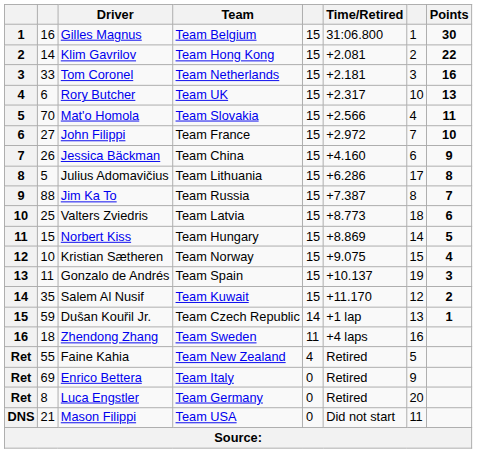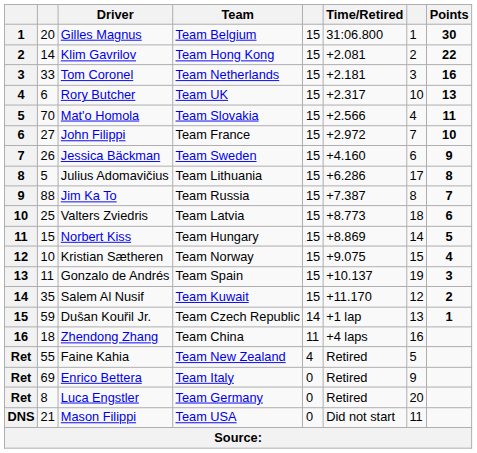 <table class="wikitable" style="font-size:85%;">
 <tr>
 <th scope="col"></th>
 <th scope="col"></th>
 <th scope="col">Driver</th>
 <th scope="col">Team</th>
 <th scope="col"></th>
 <th scope="col">Time/Retired</th>
 <th scope="col"></th>
 <th scope="col">Points</th>
 </tr>
 <tr>
 <th>1</th>
-<td>16</td>
+<td>20</td>
 <td><a href='#'>Gilles Magnus</a></td>
 <td> <a href='#'>Team Belgium</a></td>
 <td>15</td>
 <td>31:06.800</td>
 <td>1</td>
 <td align=center><strong>30</strong></td>
 </tr>
 <tr>
 <th>2</th>
 <td>14</td>
 <td><a href='#'>Klim Gavrilov</a></td>
 <td> <a href='#'>Team Hong Kong</a></td>
 <td>15</td>
 <td>+2.081</td>
 <td>2</td>
 <td align=center><strong>22</strong></td>
 </tr>
 <tr>
 <th>3</th>
 <td>33</td>
 <td><a href='#'>Tom Coronel</a></td>
 <td> <a href='#'>Team Netherlands</a></td>
 <td>15</td>
 <td>+2.181</td>
 <td>3</td>
 <td align=center><strong>16</strong></td>
 </tr>
 <tr>
 <th>4</th>
 <td>6</td>
 <td><a href='#'>Rory Butcher</a></td>
 <td> <a href='#'>Team UK</a></td>
 <td>15</td>
 <td>+2.317</td>
 <td>10</td>
 <td align=center><strong>13</strong></td>
 </tr>
 <tr>
 <th>5</th>
 <td>70</td>
 <td><a href='#'>Mat'o Homola</a></td>
 <td> <a href='#'>Team Slovakia</a></td>
 <td>15</td>
 <td>+2.566</td>
 <td>4</td>
 <td align=center><strong>11</strong></td>
 </tr>
 <tr>
 <th>6</th>
 <td>27</td>
 <td><a href='#'>John Filippi</a></td>
 <td> Team France</td>
 <td>15</td>
 <td>+2.972</td>
 <td>7</td>
 <td align=center><strong>10</strong></td>
 </tr>
 <tr>
 <th>7</th>
 <td>26</td>
 <td><a href='#'>Jessica Bäckman</a></td>
-<td> Team China</td>
+<td> <a href='#'>Team Sweden</a></td>
 <td>15</td>
 <td>+4.160</td>
 <td>6</td>
 <td align=center><strong>9</strong></td>
 </tr>
 <tr>
 <th>8</th>
 <td>5</td>
 <td>Julius Adomavičius</td>
 <td> Team Lithuania</td>
 <td>15</td>
 <td>+6.286</td>
 <td>17</td>
 <td align=center><strong>8</strong></td>
 </tr>
 <tr>
 <th>9</th>
 <td>88</td>
 <td><a href='#'>Jim Ka To</a></td>
 <td> Team Russia</td>
 <td>15</td>
 <td>+7.387</td>
 <td>8</td>
 <td align=center><strong>7</strong></td>
 </tr>
 <tr>
 <th>10</th>
 <td>25</td>
 <td>Valters Zviedris</td>
 <td> Team Latvia</td>
 <td>15</td>
 <td>+8.773</td>
 <td>18</td>
 <td align=center><strong>6</strong></td>
 </tr>
 <tr>
 <th>11</th>
 <td>15</td>
 <td><a href='#'>Norbert Kiss</a></td>
 <td> Team Hungary</td>
 <td>15</td>
 <td>+8.869</td>
 <td>14</td>
 <td align=center><strong>5</strong></td>
 </tr>
 <tr>
 <th>12</th>
 <td>10</td>
 <td>Kristian Sætheren</td>
 <td> Team Norway</td>
 <td>15</td>
 <td>+9.075</td>
 <td>15</td>
 <td align=center><strong>4</strong></td>
 </tr>
 <tr>
 <th>13</th>
 <td>11</td>
 <td>Gonzalo de Andrés</td>
 <td> Team Spain</td>
 <td>15</td>
 <td>+10.137</td>
 <td>19</td>
 <td align=center><strong>3</strong></td>
 </tr>
 <tr>
 <th>14</th>
 <td>35</td>
 <td>Salem Al Nusif</td>
 <td> <a href='#'>Team Kuwait</a></td>
 <td>15</td>
 <td>+11.170</td>
 <td>12</td>
 <td align=center><strong>2</strong></td>
 </tr>
 <tr>
 <th>15</th>
 <td>59</td>
 <td>Dušan Kouřil Jr.</td>
 <td> Team Czech Republic</td>
 <td>14</td>
 <td>+1 lap</td>
 <td>13</td>
 <td align=center><strong>1</strong></td>
 </tr>
 <tr>
 <th>16</th>
 <td>18</td>
 <td><a href='#'>Zhendong Zhang</a></td>
-<td> <a href='#'>Team Sweden</a></td>
+<td> Team China</td>
 <td>11</td>
 <td>+4 laps</td>
 <td>16</td>
 <td></td>
 </tr>
 <tr>
 <th>Ret</th>
 <td>55</td>
 <td>Faine Kahia</td>
 <td> <a href='#'>Team New Zealand</a></td>
 <td>4</td>
 <td>Retired</td>
 <td>5</td>
 <td></td>
 </tr>
 <tr>
 <th>Ret</th>
 <td>69</td>
 <td><a href='#'>Enrico Bettera</a></td>
 <td> <a href='#'>Team Italy</a></td>
 <td>0</td>
 <td>Retired</td>
 <td>9</td>
 <td></td>
 </tr>
 <tr>
 <th>Ret</th>
 <td>8</td>
 <td><a href='#'>Luca Engstler</a></td>
 <td> <a href='#'>Team Germany</a></td>
 <td>0</td>
 <td>Retired</td>
 <td>20</td>
 <td></td>
 </tr>
 <tr>
 <th>DNS</th>
 <td>21</td>
 <td><a href='#'>Mason Filippi</a></td>
 <td> <a href='#'>Team USA</a></td>
 <td>0</td>
 <td>Did not start</td>
 <td>11</td>
 <td></td>
 </tr>
 <tr class="sortbottom">
 <th colspan=8>Source:</th>
 </tr>
 </table>
